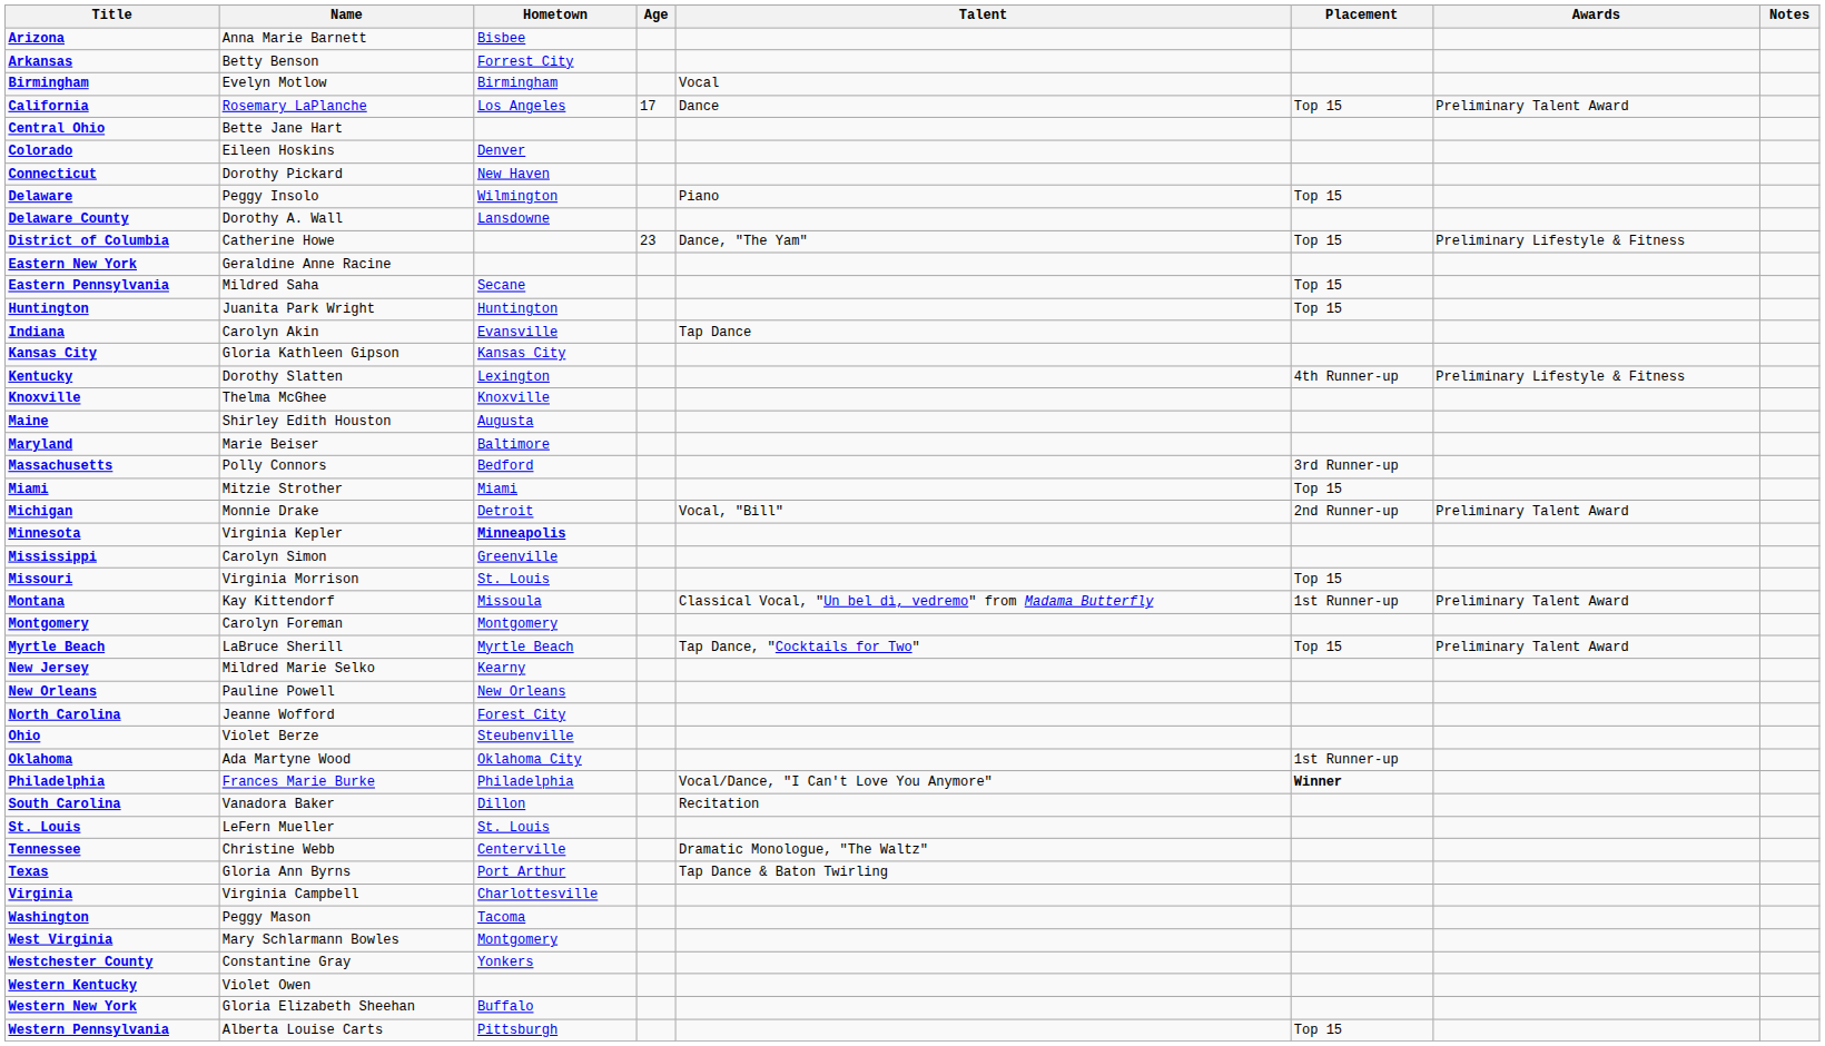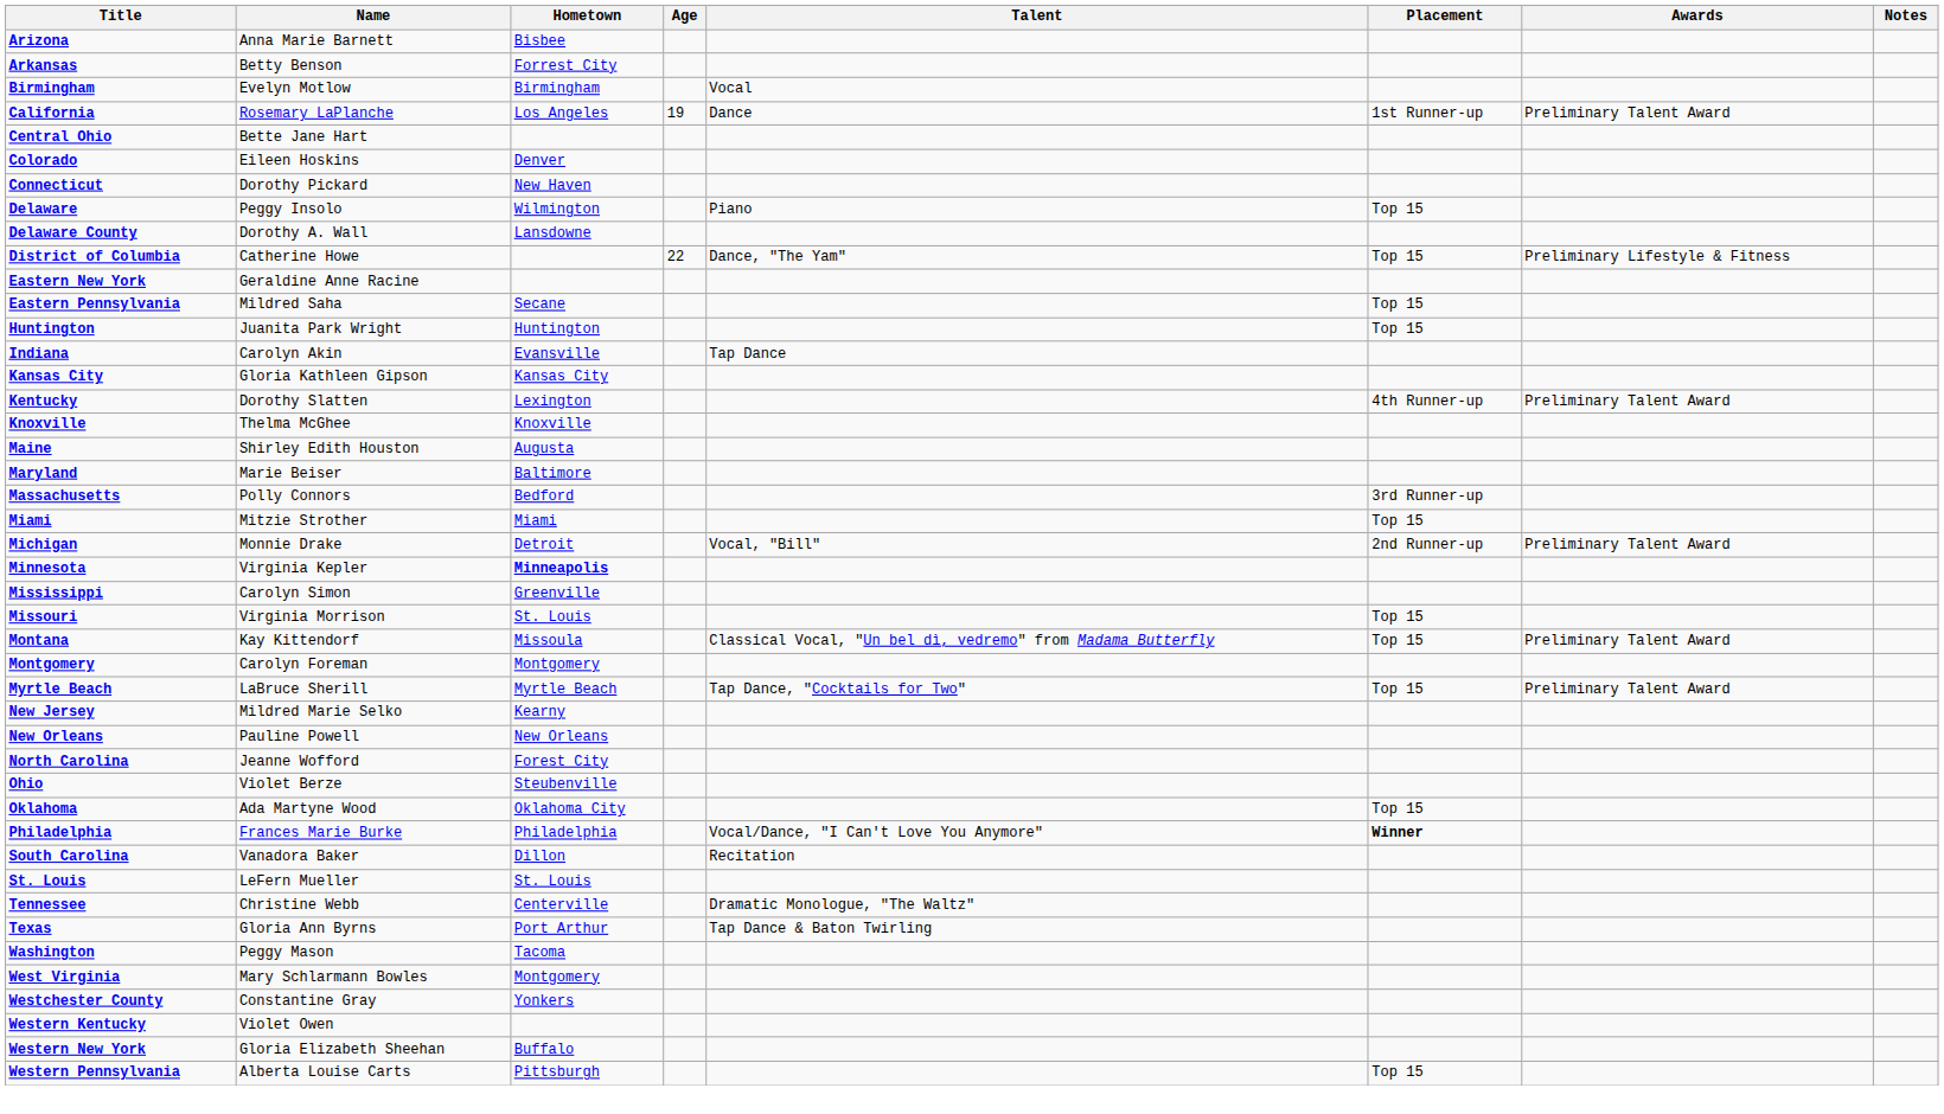 <table class="wikitable" style="width:100%; font-size:90%;">
 <tr>
 <th>Title</th>
 <th>Name</th>
 <th>Hometown</th>
 <th>Age</th>
 <th>Talent</th>
 <th>Placement</th>
 <th>Awards</th>
 <th>Notes</th>
 </tr>
 <tr>
 <td> <strong><a href='#'>Arizona</a></strong></td>
 <td>Anna Marie Barnett</td>
 <td><a href='#'>Bisbee</a></td>
 <td></td>
 <td></td>
 <td></td>
 <td></td>
 <td></td>
 </tr>
 <tr>
 <td> <strong><a href='#'>Arkansas</a></strong></td>
 <td>Betty Benson</td>
 <td><a href='#'>Forrest City</a></td>
 <td></td>
 <td></td>
 <td></td>
 <td></td>
 <td></td>
 </tr>
 <tr>
 <td><strong><a href='#'>Birmingham</a></strong></td>
 <td>Evelyn Motlow</td>
 <td><a href='#'>Birmingham</a></td>
 <td></td>
 <td>Vocal</td>
 <td></td>
 <td></td>
 <td></td>
 </tr>
 <tr>
 <td> <strong><a href='#'>California</a></strong></td>
 <td><a href='#'>Rosemary LaPlanche</a></td>
 <td><a href='#'>Los Angeles</a></td>
-<td>17</td>
+<td>19</td>
 <td>Dance</td>
-<td>Top 15</td>
+<td>1st Runner-up</td>
 <td>Preliminary Talent Award</td>
 <td></td>
 </tr>
 <tr>
 <td><strong><a href='#'>Central Ohio</a></strong></td>
 <td>Bette Jane Hart</td>
 <td></td>
 <td></td>
 <td></td>
 <td></td>
 <td></td>
 <td></td>
 </tr>
 <tr>
 <td> <strong><a href='#'>Colorado</a></strong></td>
 <td>Eileen Hoskins</td>
 <td><a href='#'>Denver</a></td>
 <td></td>
 <td></td>
 <td></td>
 <td></td>
 <td></td>
 </tr>
 <tr>
 <td> <strong><a href='#'>Connecticut</a></strong></td>
 <td>Dorothy Pickard</td>
 <td><a href='#'>New Haven</a></td>
 <td></td>
 <td></td>
 <td></td>
 <td></td>
 <td></td>
 </tr>
 <tr>
 <td> <strong><a href='#'>Delaware</a></strong></td>
 <td>Peggy Insolo</td>
 <td><a href='#'>Wilmington</a></td>
 <td></td>
 <td>Piano</td>
 <td>Top 15</td>
 <td></td>
 <td></td>
 </tr>
 <tr>
 <td><strong><a href='#'>Delaware County</a></strong></td>
 <td>Dorothy A. Wall</td>
 <td><a href='#'>Lansdowne</a></td>
 <td></td>
 <td></td>
 <td></td>
 <td></td>
 <td></td>
 </tr>
 <tr>
 <td> <strong><a href='#'>District of Columbia</a></strong></td>
 <td>Catherine Howe</td>
 <td></td>
-<td>23</td>
+<td>22</td>
 <td>Dance, "The Yam"</td>
 <td>Top 15</td>
 <td>Preliminary Lifestyle & Fitness</td>
 <td></td>
 </tr>
 <tr>
 <td><strong><a href='#'>Eastern New York</a></strong></td>
 <td>Geraldine Anne Racine</td>
 <td></td>
 <td></td>
 <td></td>
 <td></td>
 <td></td>
 <td></td>
 </tr>
 <tr>
 <td><strong><a href='#'>Eastern Pennsylvania</a></strong></td>
 <td>Mildred Saha</td>
 <td><a href='#'>Secane</a></td>
 <td></td>
 <td></td>
 <td>Top 15</td>
 <td></td>
 <td></td>
 </tr>
 <tr>
 <td><strong><a href='#'>Huntington</a></strong></td>
 <td>Juanita Park Wright</td>
 <td><a href='#'>Huntington</a></td>
 <td></td>
 <td></td>
 <td>Top 15</td>
 <td></td>
 <td></td>
 </tr>
 <tr>
 <td> <strong><a href='#'>Indiana</a></strong></td>
 <td>Carolyn Akin</td>
 <td><a href='#'>Evansville</a></td>
 <td></td>
 <td>Tap Dance</td>
 <td></td>
 <td></td>
 <td></td>
 </tr>
 <tr>
 <td><strong><a href='#'>Kansas City</a></strong></td>
 <td>Gloria Kathleen Gipson</td>
 <td><a href='#'>Kansas City</a></td>
 <td></td>
 <td></td>
 <td></td>
 <td></td>
 <td></td>
 </tr>
 <tr>
 <td> <strong><a href='#'>Kentucky</a></strong></td>
 <td>Dorothy Slatten</td>
 <td><a href='#'>Lexington</a></td>
 <td></td>
 <td></td>
 <td>4th Runner-up</td>
-<td>Preliminary Lifestyle & Fitness</td>
+<td>Preliminary Talent Award</td>
 <td></td>
 </tr>
 <tr>
 <td><strong><a href='#'>Knoxville</a></strong></td>
 <td>Thelma McGhee</td>
 <td><a href='#'>Knoxville</a></td>
 <td></td>
 <td></td>
 <td></td>
 <td></td>
 <td></td>
 </tr>
 <tr>
 <td> <strong><a href='#'>Maine</a></strong></td>
 <td>Shirley Edith Houston</td>
 <td><a href='#'>Augusta</a></td>
 <td></td>
 <td></td>
 <td></td>
 <td></td>
 <td></td>
 </tr>
 <tr>
 <td> <strong><a href='#'>Maryland</a></strong></td>
 <td>Marie Beiser</td>
 <td><a href='#'>Baltimore</a></td>
 <td></td>
 <td></td>
 <td></td>
 <td></td>
 <td></td>
 </tr>
 <tr>
 <td> <strong><a href='#'>Massachusetts</a></strong></td>
 <td>Polly Connors</td>
 <td><a href='#'>Bedford</a></td>
 <td></td>
 <td></td>
 <td>3rd Runner-up</td>
 <td></td>
 <td></td>
 </tr>
 <tr>
 <td> <strong><a href='#'>Miami</a></strong></td>
 <td>Mitzie Strother</td>
 <td><a href='#'>Miami</a></td>
 <td></td>
 <td></td>
 <td>Top 15</td>
 <td></td>
 <td></td>
 </tr>
 <tr>
 <td> <strong><a href='#'>Michigan</a></strong></td>
 <td>Monnie Drake</td>
 <td><a href='#'>Detroit</a></td>
 <td></td>
 <td>Vocal, "Bill"</td>
 <td>2nd Runner-up</td>
 <td>Preliminary Talent Award</td>
 <td></td>
 </tr>
 <tr>
 <td> <strong><a href='#'>Minnesota</a></strong></td>
 <td>Virginia Kepler</td>
 <td><strong><a href='#'>Minneapolis</a></strong></td>
 <td></td>
 <td></td>
 <td></td>
 <td></td>
 <td></td>
 </tr>
 <tr>
 <td> <strong><a href='#'>Mississippi</a></strong></td>
 <td>Carolyn Simon</td>
 <td><a href='#'>Greenville</a></td>
 <td></td>
 <td></td>
 <td></td>
 <td></td>
 <td></td>
 </tr>
 <tr>
 <td> <strong><a href='#'>Missouri</a></strong></td>
 <td>Virginia Morrison</td>
 <td><a href='#'>St. Louis</a></td>
 <td></td>
 <td></td>
 <td>Top 15</td>
 <td></td>
 <td></td>
 </tr>
 <tr>
 <td> <strong><a href='#'>Montana</a></strong></td>
 <td>Kay Kittendorf</td>
 <td><a href='#'>Missoula</a></td>
 <td></td>
 <td>Classical Vocal, "<a href='#'>Un bel dì, vedremo</a>" from <em><a href='#'>Madama Butterfly</a></em></td>
-<td>1st Runner-up</td>
+<td>Top 15</td>
 <td>Preliminary Talent Award</td>
 <td></td>
 </tr>
 <tr>
 <td><strong><a href='#'>Montgomery</a></strong></td>
 <td>Carolyn Foreman</td>
 <td><a href='#'>Montgomery</a></td>
 <td></td>
 <td></td>
 <td></td>
 <td></td>
 <td></td>
 </tr>
 <tr>
 <td><strong><a href='#'>Myrtle Beach</a></strong></td>
 <td>LaBruce Sherill</td>
 <td><a href='#'>Myrtle Beach</a></td>
 <td></td>
 <td>Tap Dance, "<a href='#'>Cocktails for Two</a>"</td>
 <td>Top 15</td>
 <td>Preliminary Talent Award</td>
 <td></td>
 </tr>
 <tr>
 <td> <strong><a href='#'>New Jersey</a></strong></td>
 <td>Mildred Marie Selko</td>
 <td><a href='#'>Kearny</a></td>
 <td></td>
 <td></td>
 <td></td>
 <td></td>
 <td></td>
 </tr>
 <tr>
 <td> <strong><a href='#'>New Orleans</a></strong></td>
 <td>Pauline Powell</td>
 <td><a href='#'>New Orleans</a></td>
 <td></td>
 <td></td>
 <td></td>
 <td></td>
 <td></td>
 </tr>
 <tr>
 <td> <strong><a href='#'>North Carolina</a></strong></td>
 <td>Jeanne Wofford</td>
 <td><a href='#'>Forest City</a></td>
 <td></td>
 <td></td>
 <td></td>
 <td></td>
 <td></td>
 </tr>
 <tr>
 <td> <strong><a href='#'>Ohio</a></strong></td>
 <td>Violet Berze</td>
 <td><a href='#'>Steubenville</a></td>
 <td></td>
 <td></td>
 <td></td>
 <td></td>
 <td></td>
 </tr>
 <tr>
 <td> <strong><a href='#'>Oklahoma</a></strong></td>
 <td>Ada Martyne Wood</td>
 <td><a href='#'>Oklahoma City</a></td>
 <td></td>
 <td></td>
-<td>1st Runner-up</td>
+<td>Top 15</td>
 <td></td>
 <td></td>
 </tr>
 <tr>
 <td> <strong><a href='#'>Philadelphia</a></strong></td>
 <td><a href='#'>Frances Marie Burke</a></td>
 <td><a href='#'>Philadelphia</a></td>
 <td></td>
 <td>Vocal/Dance, "I Can't Love You Anymore"</td>
 <td><strong>Winner</strong></td>
 <td></td>
 <td></td>
 </tr>
 <tr>
 <td> <strong><a href='#'>South Carolina</a></strong></td>
 <td>Vanadora Baker</td>
 <td><a href='#'>Dillon</a></td>
 <td></td>
 <td>Recitation</td>
 <td></td>
 <td></td>
 <td></td>
 </tr>
 <tr>
 <td> <strong><a href='#'>St. Louis</a></strong></td>
 <td>LeFern Mueller</td>
 <td><a href='#'>St. Louis</a></td>
 <td></td>
 <td></td>
 <td></td>
 <td></td>
 <td></td>
 </tr>
 <tr>
 <td> <strong><a href='#'>Tennessee</a></strong></td>
 <td>Christine Webb</td>
 <td><a href='#'>Centerville</a></td>
 <td></td>
 <td>Dramatic Monologue, "The Waltz"</td>
 <td></td>
 <td></td>
 <td></td>
 </tr>
 <tr>
 <td> <strong><a href='#'>Texas</a></strong></td>
 <td>Gloria Ann Byrns</td>
 <td><a href='#'>Port Arthur</a></td>
 <td></td>
 <td>Tap Dance & Baton Twirling</td>
-<td></td>
-<td></td>
-<td></td>
-</tr>
-<tr>
-<td> <strong><a href='#'>Virginia</a></strong></td>
-<td>Virginia Campbell</td>
-<td><a href='#'>Charlottesville</a></td>
-<td></td>
-<td></td>
 <td></td>
 <td></td>
 <td></td>
 </tr>
 <tr>
 <td> <strong><a href='#'>Washington</a></strong></td>
 <td>Peggy Mason</td>
 <td><a href='#'>Tacoma</a></td>
 <td></td>
 <td></td>
 <td></td>
 <td></td>
 <td></td>
 </tr>
 <tr>
 <td> <strong><a href='#'>West Virginia</a></strong></td>
 <td>Mary Schlarmann Bowles</td>
 <td><a href='#'>Montgomery</a></td>
 <td></td>
 <td></td>
 <td></td>
 <td></td>
 <td></td>
 </tr>
 <tr>
 <td><strong><a href='#'>Westchester County</a></strong></td>
 <td>Constantine Gray</td>
 <td><a href='#'>Yonkers</a></td>
 <td></td>
 <td></td>
 <td></td>
 <td></td>
 <td></td>
 </tr>
 <tr>
 <td><strong><a href='#'>Western Kentucky</a></strong></td>
 <td>Violet Owen</td>
 <td></td>
 <td></td>
 <td></td>
 <td></td>
 <td></td>
 <td></td>
 </tr>
 <tr>
 <td><strong><a href='#'>Western New York</a></strong></td>
 <td>Gloria Elizabeth Sheehan</td>
 <td><a href='#'>Buffalo</a></td>
 <td></td>
 <td></td>
 <td></td>
 <td></td>
 <td></td>
 </tr>
 <tr>
 <td><strong><a href='#'>Western Pennsylvania</a></strong></td>
 <td>Alberta Louise Carts</td>
 <td><a href='#'>Pittsburgh</a></td>
 <td></td>
 <td></td>
 <td>Top 15</td>
 <td></td>
 <td></td>
 </tr>
 </table>
